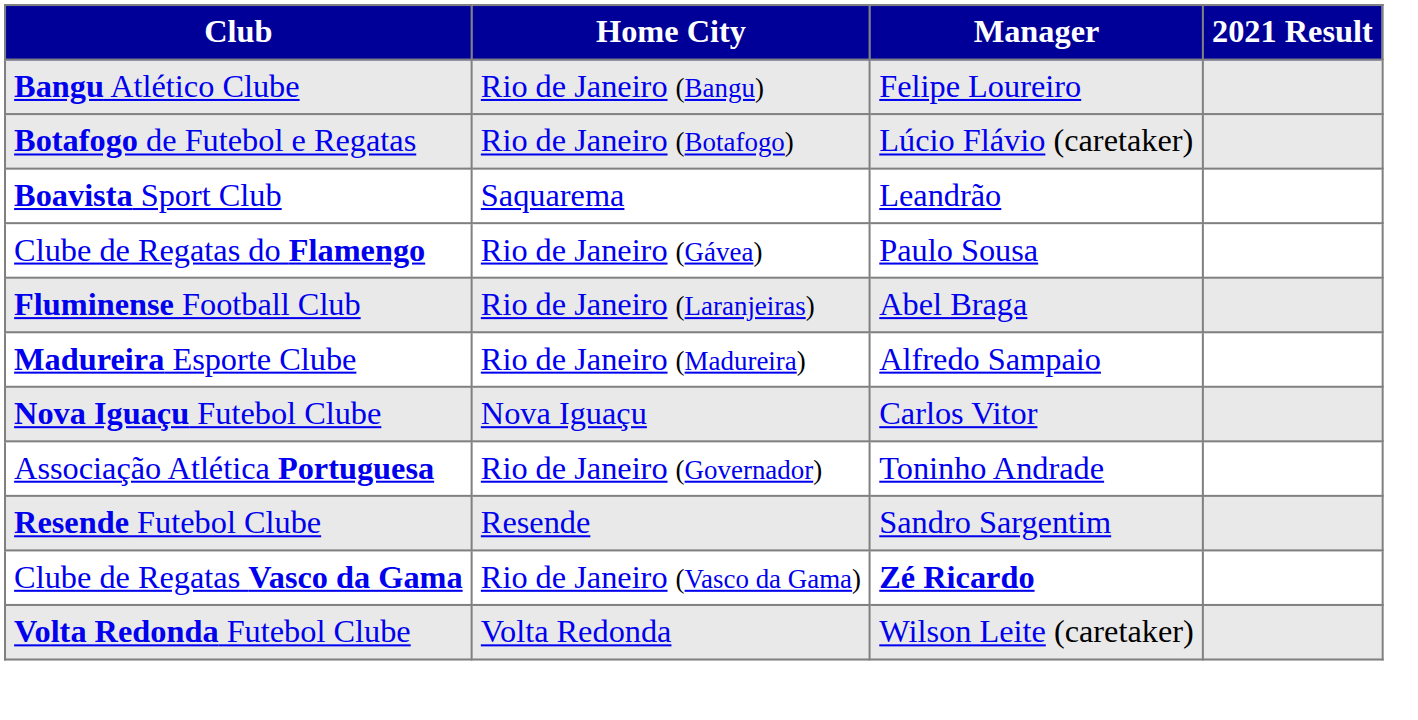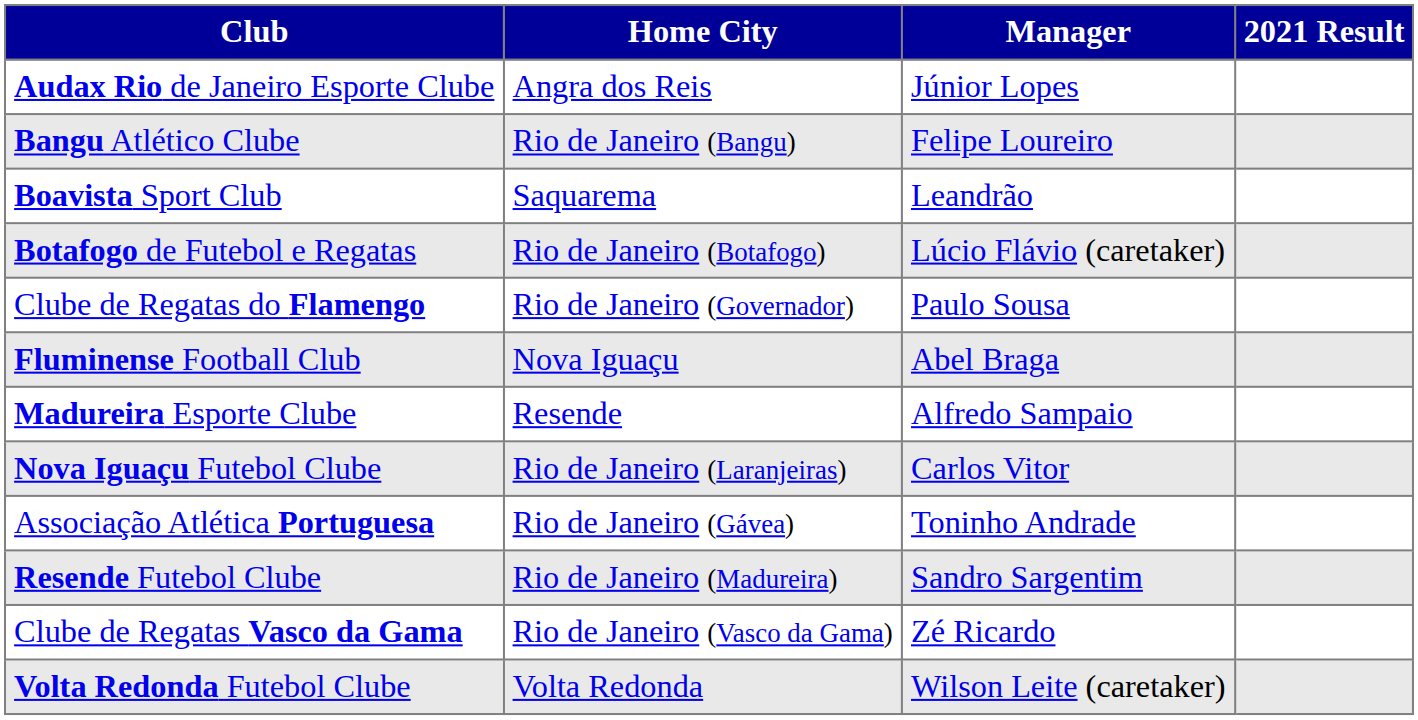 <table class="toccolours" border="1" cellpadding="4" cellspacing="0" style="border-collapse: collapse; margin:0;">
 <tr>
 <th style="background: #009; color: #fff;">Club</th>
 <th style="background: #009; color: #fff;">Home City</th>
 <th style="background: #009; color: #fff;">Manager</th>
 <th style="background: #009; color: #fff;">2021 Result</th>
 </tr>
+<tr style="background:white; color:black">
+<td><a href='#'><strong>Audax Rio</strong> de Janeiro Esporte Clube</a></td>
+<td><a href='#'>Angra dos Reis</a></td>
+<td><a href='#'>Júnior Lopes</a></td>
+<td></td>
+</tr>
 <tr style="background:#e9e9e9; color:black">
 <td><a href='#'><strong>Bangu</strong> Atlético Clube</a></td>
 <td><a href='#'>Rio de Janeiro</a> <small>(<a href='#'>Bangu</a>)</small></td>
 <td><a href='#'>Felipe Loureiro</a></td>
+<td></td>
+</tr>
+<tr style="background:white; color:black">
+<td><a href='#'><strong>Boavista</strong> Sport Club</a></td>
+<td><a href='#'>Saquarema</a></td>
+<td><a href='#'>Leandrão</a></td>
 <td></td>
 </tr>
 <tr style="background:#e9e9e9; color:black">
 <td><a href='#'><strong>Botafogo</strong> de Futebol e Regatas</a></td>
 <td><a href='#'>Rio de Janeiro</a> <small>(<a href='#'>Botafogo</a>)</small></td>
 <td><a href='#'>Lúcio Flávio</a> (caretaker)</td>
 <td></td>
 </tr>
 <tr style="background:white; color:black">
-<td><a href='#'><strong>Boavista</strong> Sport Club</a></td>
-<td><a href='#'>Saquarema</a></td>
-<td><a href='#'>Leandrão</a></td>
-<td></td>
-</tr>
-<tr style="background:white; color:black">
 <td><a href='#'>Clube de Regatas do <strong>Flamengo</strong></a></td>
-<td><a href='#'>Rio de Janeiro</a> <small>(<a href='#'>Gávea</a>)</small></td>
+<td><a href='#'>Rio de Janeiro</a> <small>(<a href='#'>Governador</a>)</small></td>
 <td><a href='#'>Paulo Sousa</a></td>
 <td></td>
 </tr>
 <tr style="background:#e9e9e9; color:black">
 <td><a href='#'><strong>Fluminense</strong> Football Club</a></td>
-<td><a href='#'>Rio de Janeiro</a> <small>(<a href='#'>Laranjeiras</a>)</small></td>
+<td><a href='#'>Nova Iguaçu</a></td>
 <td><a href='#'>Abel Braga</a></td>
 <td></td>
 </tr>
 <tr style="background:white; color:black">
 <td><a href='#'><strong>Madureira</strong> Esporte Clube</a></td>
-<td><a href='#'>Rio de Janeiro</a> <small>(<a href='#'>Madureira</a>)</small></td>
+<td><a href='#'>Resende</a></td>
 <td><a href='#'>Alfredo Sampaio</a></td>
 <td></td>
 </tr>
 <tr style="background:#e9e9e9; color:black">
 <td><a href='#'><strong>Nova Iguaçu</strong> Futebol Clube</a></td>
-<td><a href='#'>Nova Iguaçu</a></td>
+<td><a href='#'>Rio de Janeiro</a> <small>(<a href='#'>Laranjeiras</a>)</small></td>
 <td><a href='#'>Carlos Vitor</a></td>
 <td></td>
 </tr>
 <tr style="background:white; color:black">
 <td><a href='#'>Associação Atlética <strong>Portuguesa</strong></a></td>
-<td><a href='#'>Rio de Janeiro</a> <small>(<a href='#'>Governador</a>)</small></td>
+<td><a href='#'>Rio de Janeiro</a> <small>(<a href='#'>Gávea</a>)</small></td>
 <td><a href='#'>Toninho Andrade</a></td>
 <td></td>
 </tr>
 <tr style="background:#e9e9e9; color:black">
 <td><a href='#'><strong>Resende</strong> Futebol Clube</a></td>
-<td><a href='#'>Resende</a></td>
+<td><a href='#'>Rio de Janeiro</a> <small>(<a href='#'>Madureira</a>)</small></td>
 <td><a href='#'>Sandro Sargentim</a></td>
 <td></td>
 </tr>
 <tr style="background:white; color:black">
 <td><a href='#'>Clube de Regatas <strong>Vasco da Gama</strong></a></td>
 <td><a href='#'>Rio de Janeiro</a> <small>(<a href='#'>Vasco da Gama</a>)</small></td>
-<td><strong><a href='#'>Zé Ricardo</a></strong></td>
+<td><a href='#'>Zé Ricardo</a></td>
 <td></td>
 </tr>
 <tr style="background:#e9e9e9; color:black">
 <td><a href='#'><strong>Volta Redonda</strong> Futebol Clube</a></td>
 <td><a href='#'>Volta Redonda</a></td>
 <td><a href='#'>Wilson Leite</a> (caretaker)</td>
 <td></td>
 </tr>
 </table>
